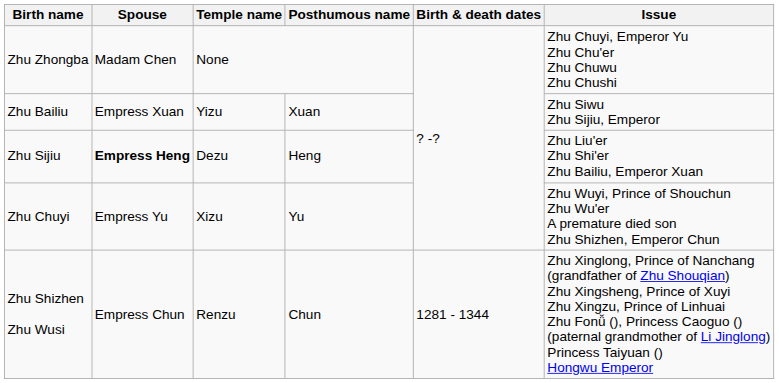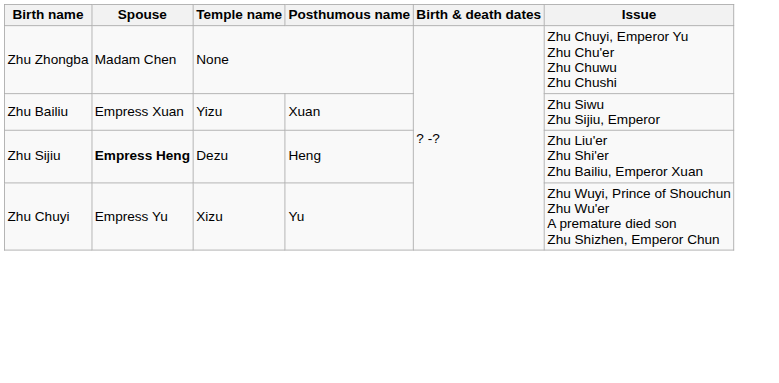 <table class="wikitable">
 <tr>
 <th>Birth name</th>
 <th>Spouse</th>
 <th>Temple name</th>
 <th>Posthumous name</th>
 <th>Birth & death dates</th>
 <th>Issue</th>
 </tr>
 <tr>
 <td>Zhu Zhongba<br></td>
 <td>Madam Chen<br></td>
 <td colspan="2">None</td>
 <td rowspan="4">? -?</td>
 <td>Zhu Chuyi, Emperor Yu<br>Zhu Chu'er<br>Zhu Chuwu<br>Zhu Chushi</td>
 </tr>
 <tr>
 <td>Zhu Bailiu<br></td>
 <td>Empress Xuan<br></td>
 <td>Yizu<br></td>
 <td>Xuan<br></td>
 <td>Zhu Siwu<br>Zhu Sijiu, Emperor</td>
 </tr>
 <tr>
 <td>Zhu Sijiu<br></td>
 <td><strong>Empress Heng<br></strong></td>
 <td>Dezu<br></td>
 <td>Heng<br></td>
 <td>Zhu Liu'er<br>Zhu Shi'er<br>Zhu Bailiu, Emperor Xuan</td>
 </tr>
 <tr>
 <td>Zhu Chuyi<br></td>
 <td>Empress Yu<br></td>
 <td>Xizu<br></td>
 <td>Yu<br></td>
 <td>Zhu Wuyi, Prince of Shouchun<br>Zhu Wu'er<br>A premature died son<br>Zhu Shizhen, Emperor Chun</td>
 </tr>
-<tr>
-<td>Zhu Shizhen<br><br>Zhu Wusi<br></td>
-<td>Empress Chun<br></td>
-<td>Renzu<br></td>
-<td>Chun<br></td>
-<td>1281 - 1344</td>
-<td>Zhu Xinglong, Prince of Nanchang<br>(grandfather of <a href='#'>Zhu Shouqian</a>)<br>Zhu Xingsheng, Prince of Xuyi<br>Zhu Xingzu, Prince of Linhuai<br>Zhu Fonǚ (), Princess Caoguo ()<br>(paternal grandmother of <a href='#'>Li Jinglong</a>)<br>Princess Taiyuan ()<br><a href='#'>Hongwu Emperor</a></td>
-</tr>
 </table>
